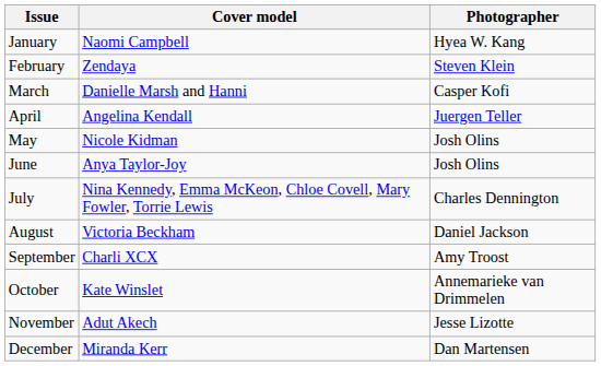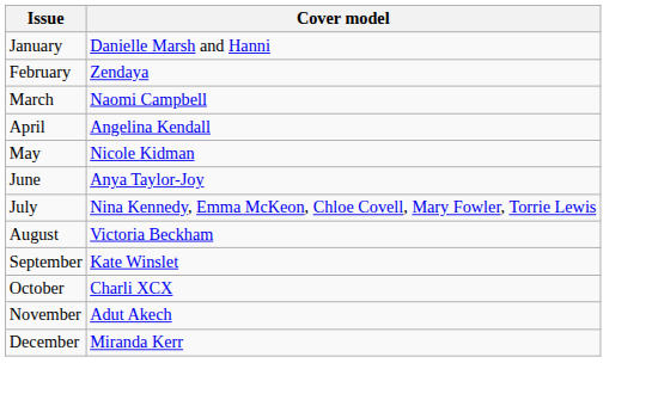 <table class="wikitable">
 <tr>
 <th>Issue</th>
 <th>Cover model</th>
-<th>Photographer</th>
 </tr>
 <tr>
 <td>January</td>
-<td><a href='#'>Naomi Campbell</a></td>
-<td>Hyea W. Kang</td>
+<td><a href='#'>Danielle Marsh</a> and <a href='#'>Hanni</a></td>
 </tr>
 <tr>
 <td>February</td>
 <td><a href='#'>Zendaya</a></td>
-<td><a href='#'>Steven Klein</a></td>
 </tr>
 <tr>
 <td>March</td>
-<td><a href='#'>Danielle Marsh</a> and <a href='#'>Hanni</a></td>
-<td>Casper Kofi</td>
+<td><a href='#'>Naomi Campbell</a></td>
 </tr>
 <tr>
 <td>April</td>
 <td><a href='#'>Angelina Kendall</a></td>
-<td><a href='#'>Juergen Teller</a></td>
 </tr>
 <tr>
 <td>May</td>
 <td><a href='#'>Nicole Kidman</a></td>
-<td>Josh Olins</td>
 </tr>
 <tr>
 <td>June</td>
 <td><a href='#'>Anya Taylor-Joy</a></td>
-<td>Josh Olins</td>
 </tr>
 <tr>
 <td>July</td>
 <td><a href='#'>Nina Kennedy</a>, <a href='#'>Emma McKeon</a>, <a href='#'>Chloe Covell</a>, <a href='#'>Mary Fowler</a>, <a href='#'>Torrie Lewis</a></td>
-<td>Charles Dennington</td>
 </tr>
 <tr>
 <td>August</td>
 <td><a href='#'>Victoria Beckham</a></td>
-<td>Daniel Jackson</td>
 </tr>
 <tr>
 <td>September</td>
-<td><a href='#'>Charli XCX</a></td>
-<td>Amy Troost</td>
+<td><a href='#'>Kate Winslet</a></td>
 </tr>
 <tr>
 <td>October</td>
-<td><a href='#'>Kate Winslet</a></td>
-<td>Annemarieke van Drimmelen</td>
+<td><a href='#'>Charli XCX</a></td>
 </tr>
 <tr>
 <td>November</td>
 <td><a href='#'>Adut Akech</a></td>
-<td>Jesse Lizotte</td>
 </tr>
 <tr>
 <td>December</td>
 <td><a href='#'>Miranda Kerr</a></td>
-<td>Dan Martensen</td>
 </tr>
 </table>
